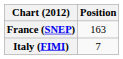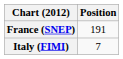 <table class="wikitable sortable plainrowheaders">
 <tr>
 <th>Chart (2012)</th>
 <th>Position</th>
 </tr>
 <tr>
 <th scope="row">France (<a href='#'>SNEP</a>)</th>
-<td style="text-align:center;">163</td>
+<td style="text-align:center;">191</td>
 </tr>
 <tr>
 <th scope="row">Italy (<a href='#'>FIMI</a>)</th>
 <td style="text-align:center;">7</td>
 </tr>
 </table>
